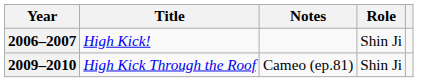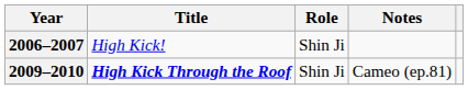 <table class="wikitable plainrowheaders">
 <tr>
 <th scope="col">Year</th>
 <th scope="col">Title</th>
+<th scope="col">Role</th>
 <th scope="col">Notes</th>
-<th scope="col">Role</th>
 <th scope="col" class="unsortable"></th>
 </tr>
 <tr>
 <th scope="row">2006–2007</th>
 <td><em><a href='#'>High Kick!</a></em></td>
+<td>Shin Ji</td>
 <td></td>
-<td>Shin Ji</td>
 <td></td>
 </tr>
 <tr>
 <th scope="row">2009–2010</th>
-<td><em><a href='#'>High Kick Through the Roof</a></em></td>
+<td><strong><em><a href='#'>High Kick Through the Roof</a></em></strong></td>
+<td>Shin Ji</td>
 <td>Cameo (ep.81)</td>
-<td>Shin Ji</td>
 <td></td>
 </tr>
 </table>
